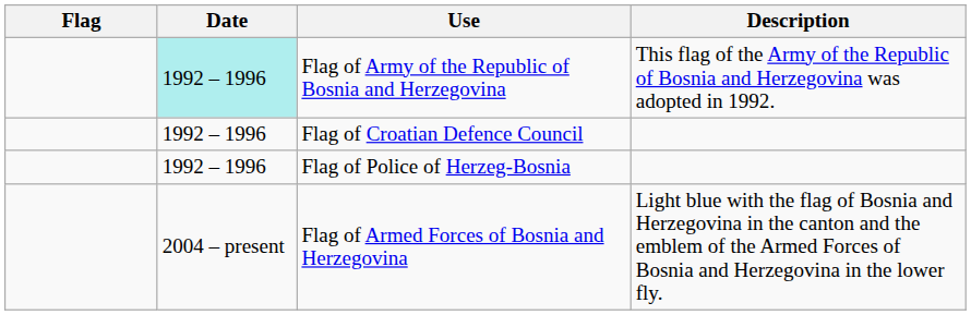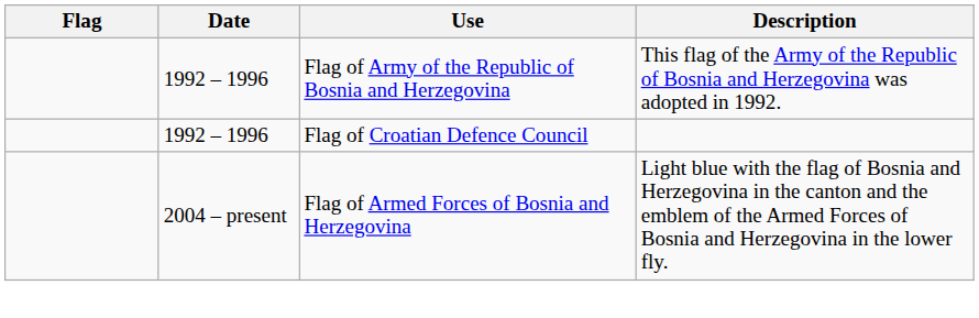 <table class="wikitable">
 <tr>
 <th style="width:110px;">Flag</th>
 <th style="width:100px;">Date</th>
 <th style="width:250px;">Use</th>
 <th style="width:250px;">Description</th>
 </tr>
 <tr>
 <td></td>
-<td style="background: paleturquoise;">1992 – 1996</td>
+<td>1992 – 1996</td>
 <td>Flag of <a href='#'>Army of the Republic of Bosnia and Herzegovina</a></td>
 <td>This flag of the <a href='#'>Army of the Republic of Bosnia and Herzegovina</a> was adopted in 1992.</td>
 </tr>
 <tr>
 <td></td>
 <td>1992 – 1996</td>
 <td>Flag of <a href='#'>Croatian Defence Council</a></td>
 <td></td>
 </tr>
 <tr>
 <td></td>
-<td>1992 – 1996</td>
-<td>Flag of Police of <a href='#'>Herzeg-Bosnia</a></td>
-<td></td>
-</tr>
-<tr>
-<td></td>
 <td>2004 – present</td>
 <td>Flag of <a href='#'>Armed Forces of Bosnia and Herzegovina</a></td>
 <td>Light blue with the flag of Bosnia and Herzegovina in the canton and the emblem of the Armed Forces of Bosnia and Herzegovina in the lower fly.</td>
 </tr>
 </table>
